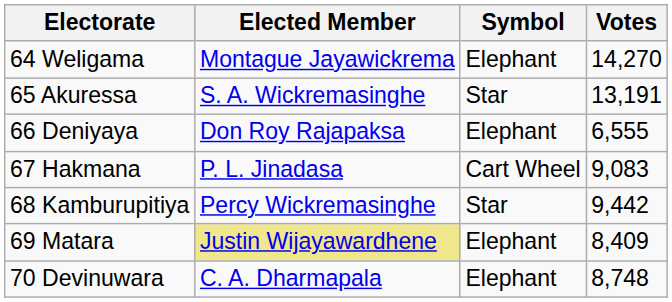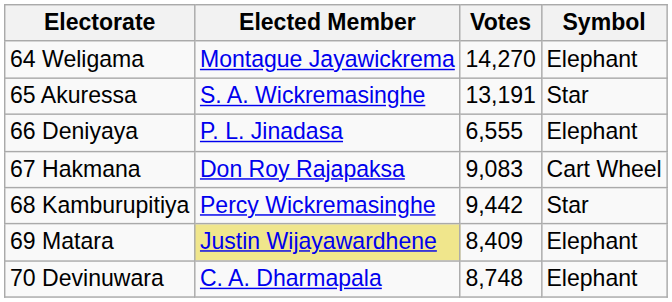 <table class="wikitable" border="1">
 <tr>
 <th>Electorate</th>
 <th>Elected Member</th>
+<th>Votes</th>
 <th>Symbol</th>
-<th>Votes</th>
 </tr>
 <tr>
 <td>64 Weligama</td>
 <td><a href='#'>Montague Jayawickrema</a></td>
+<td>14,270</td>
 <td>Elephant</td>
-<td>14,270</td>
 </tr>
 <tr>
 <td>65 Akuressa</td>
 <td><a href='#'>S. A. Wickremasinghe</a></td>
+<td>13,191</td>
 <td>Star</td>
-<td>13,191</td>
 </tr>
 <tr>
 <td>66 Deniyaya</td>
-<td><a href='#'>Don Roy Rajapaksa</a></td>
+<td><a href='#'>P. L. Jinadasa</a></td>
+<td>6,555</td>
 <td>Elephant</td>
-<td>6,555</td>
 </tr>
 <tr>
 <td>67 Hakmana</td>
-<td><a href='#'>P. L. Jinadasa</a></td>
+<td><a href='#'>Don Roy Rajapaksa</a></td>
+<td>9,083</td>
 <td>Cart Wheel</td>
-<td>9,083</td>
 </tr>
 <tr>
 <td>68 Kamburupitiya</td>
 <td><a href='#'>Percy Wickremasinghe</a></td>
+<td>9,442</td>
 <td>Star</td>
-<td>9,442</td>
 </tr>
 <tr>
 <td>69 Matara</td>
 <td style="background: khaki;"><a href='#'>Justin Wijayawardhene</a></td>
+<td>8,409</td>
 <td>Elephant</td>
-<td>8,409</td>
 </tr>
 <tr>
 <td>70 Devinuwara</td>
 <td><a href='#'>C. A. Dharmapala</a></td>
+<td>8,748</td>
 <td>Elephant</td>
-<td>8,748</td>
 </tr>
 </table>
